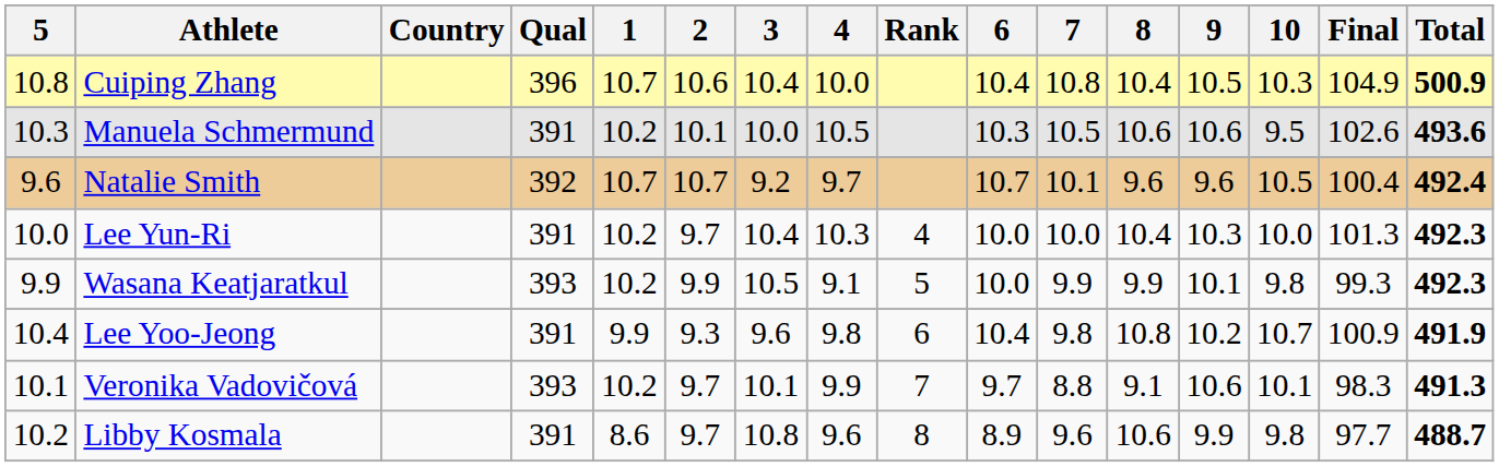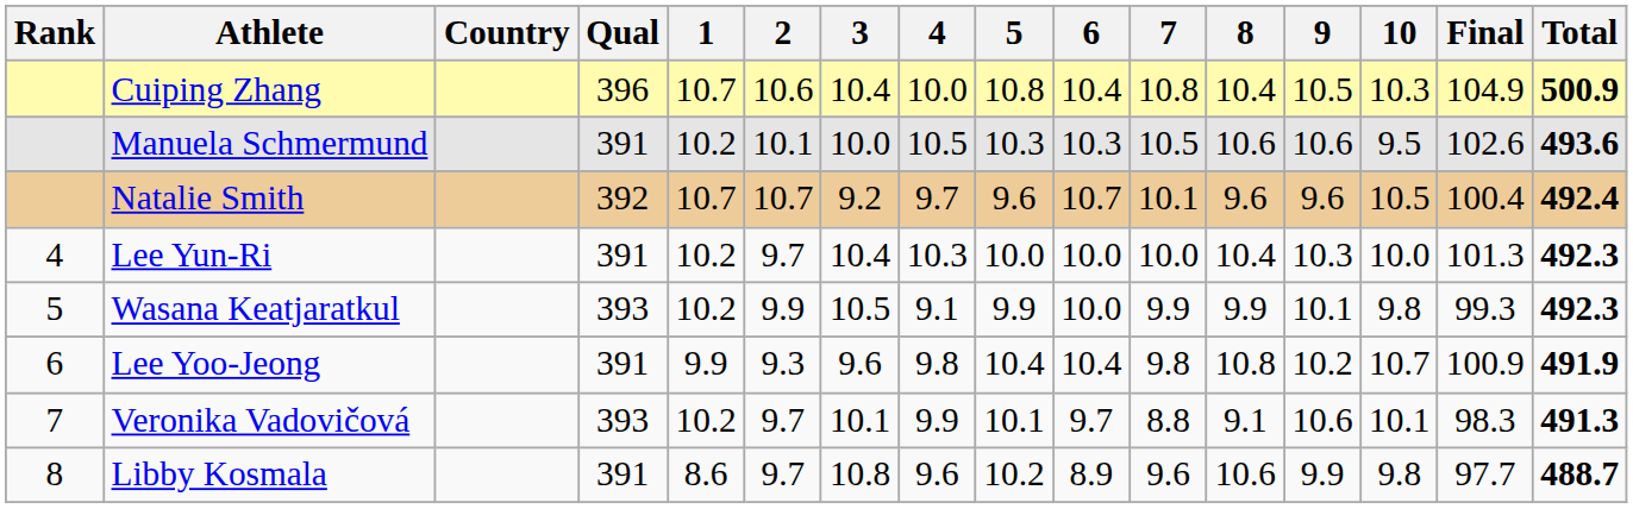 <table class="wikitable sortable">
 <tr>
-<th class="unsortable" style="width: 28px">5</th>
+<th>Rank</th>
 <th>Athlete</th>
 <th>Country</th>
 <th>Qual</th>
 <th class="unsortable" style="width: 28px">1</th>
 <th class="unsortable" style="width: 28px">2</th>
 <th class="unsortable" style="width: 28px">3</th>
 <th class="unsortable" style="width: 28px">4</th>
-<th>Rank</th>
+<th class="unsortable" style="width: 28px">5</th>
 <th class="unsortable" style="width: 28px">6</th>
 <th class="unsortable" style="width: 28px">7</th>
 <th class="unsortable" style="width: 28px">8</th>
 <th class="unsortable" style="width: 28px">9</th>
 <th class="unsortable" style="width: 28px">10</th>
 <th>Final</th>
 <th>Total</th>
 </tr>
 <tr style="background:#fffcaf;">
-<td align="center">10.8</td>
+<td align="center"></td>
 <td align="left"><a href='#'>Cuiping Zhang</a></td>
 <td align="left"></td>
 <td align="center">396</td>
 <td align="center">10.7</td>
 <td align="center">10.6</td>
 <td align="center">10.4</td>
 <td align="center">10.0</td>
-<td align="center"></td>
+<td align="center">10.8</td>
 <td align="center">10.4</td>
 <td align="center">10.8</td>
 <td align="center">10.4</td>
 <td align="center">10.5</td>
 <td align="center">10.3</td>
 <td align="center">104.9</td>
 <td align="center"><strong>500.9</strong></td>
 </tr>
 <tr style="background:#e5e5e5;">
-<td align="center">10.3</td>
+<td align="center"></td>
 <td align="left"><a href='#'>Manuela Schmermund</a></td>
 <td align="left"></td>
 <td align="center">391</td>
 <td align="center">10.2</td>
 <td align="center">10.1</td>
 <td align="center">10.0</td>
 <td align="center">10.5</td>
-<td align="center"></td>
+<td align="center">10.3</td>
 <td align="center">10.3</td>
 <td align="center">10.5</td>
 <td align="center">10.6</td>
 <td align="center">10.6</td>
 <td align="center">9.5</td>
 <td align="center">102.6</td>
 <td align="center"><strong>493.6</strong></td>
 </tr>
 <tr style="background:#ec9;">
-<td align="center">9.6</td>
+<td align="center"></td>
 <td align="left"><a href='#'>Natalie Smith</a></td>
 <td align="left"></td>
 <td align="center">392</td>
 <td align="center">10.7</td>
 <td align="center">10.7</td>
 <td align="center">9.2</td>
 <td align="center">9.7</td>
-<td align="center"></td>
+<td align="center">9.6</td>
 <td align="center">10.7</td>
 <td align="center">10.1</td>
 <td align="center">9.6</td>
 <td align="center">9.6</td>
 <td align="center">10.5</td>
 <td align="center">100.4</td>
 <td align="center"><strong>492.4</strong></td>
 </tr>
 <tr>
-<td align="center">10.0</td>
+<td align="center">4</td>
 <td align="left"><a href='#'>Lee Yun-Ri</a></td>
 <td align="left"></td>
 <td align="center">391</td>
 <td align="center">10.2</td>
 <td align="center">9.7</td>
 <td align="center">10.4</td>
 <td align="center">10.3</td>
-<td align="center">4</td>
+<td align="center">10.0</td>
 <td align="center">10.0</td>
 <td align="center">10.0</td>
 <td align="center">10.4</td>
 <td align="center">10.3</td>
 <td align="center">10.0</td>
 <td align="center">101.3</td>
 <td align="center"><strong>492.3</strong></td>
 </tr>
 <tr>
-<td align="center">9.9</td>
+<td align="center">5</td>
 <td align="left"><a href='#'>Wasana Keatjaratkul</a></td>
 <td align="left"></td>
 <td align="center">393</td>
 <td align="center">10.2</td>
 <td align="center">9.9</td>
 <td align="center">10.5</td>
 <td align="center">9.1</td>
-<td align="center">5</td>
+<td align="center">9.9</td>
 <td align="center">10.0</td>
 <td align="center">9.9</td>
 <td align="center">9.9</td>
 <td align="center">10.1</td>
 <td align="center">9.8</td>
 <td align="center">99.3</td>
 <td align="center"><strong>492.3</strong></td>
 </tr>
 <tr>
-<td align="center">10.4</td>
+<td align="center">6</td>
 <td align="left"><a href='#'>Lee Yoo-Jeong</a></td>
 <td align="left"></td>
 <td align="center">391</td>
 <td align="center">9.9</td>
 <td align="center">9.3</td>
 <td align="center">9.6</td>
 <td align="center">9.8</td>
-<td align="center">6</td>
+<td align="center">10.4</td>
 <td align="center">10.4</td>
 <td align="center">9.8</td>
 <td align="center">10.8</td>
 <td align="center">10.2</td>
 <td align="center">10.7</td>
 <td align="center">100.9</td>
 <td align="center"><strong>491.9</strong></td>
 </tr>
 <tr>
-<td align="center">10.1</td>
+<td align="center">7</td>
 <td align="left"><a href='#'>Veronika Vadovičová</a></td>
 <td align="left"></td>
 <td align="center">393</td>
 <td align="center">10.2</td>
 <td align="center">9.7</td>
 <td align="center">10.1</td>
 <td align="center">9.9</td>
-<td align="center">7</td>
+<td align="center">10.1</td>
 <td align="center">9.7</td>
 <td align="center">8.8</td>
 <td align="center">9.1</td>
 <td align="center">10.6</td>
 <td align="center">10.1</td>
 <td align="center">98.3</td>
 <td align="center"><strong>491.3</strong></td>
 </tr>
 <tr>
-<td align="center">10.2</td>
+<td align="center">8</td>
 <td align="left"><a href='#'>Libby Kosmala</a></td>
 <td align="left"></td>
 <td align="center">391</td>
 <td align="center">8.6</td>
 <td align="center">9.7</td>
 <td align="center">10.8</td>
 <td align="center">9.6</td>
-<td align="center">8</td>
+<td align="center">10.2</td>
 <td align="center">8.9</td>
 <td align="center">9.6</td>
 <td align="center">10.6</td>
 <td align="center">9.9</td>
 <td align="center">9.8</td>
 <td align="center">97.7</td>
 <td align="center"><strong>488.7</strong></td>
 </tr>
 </table>
